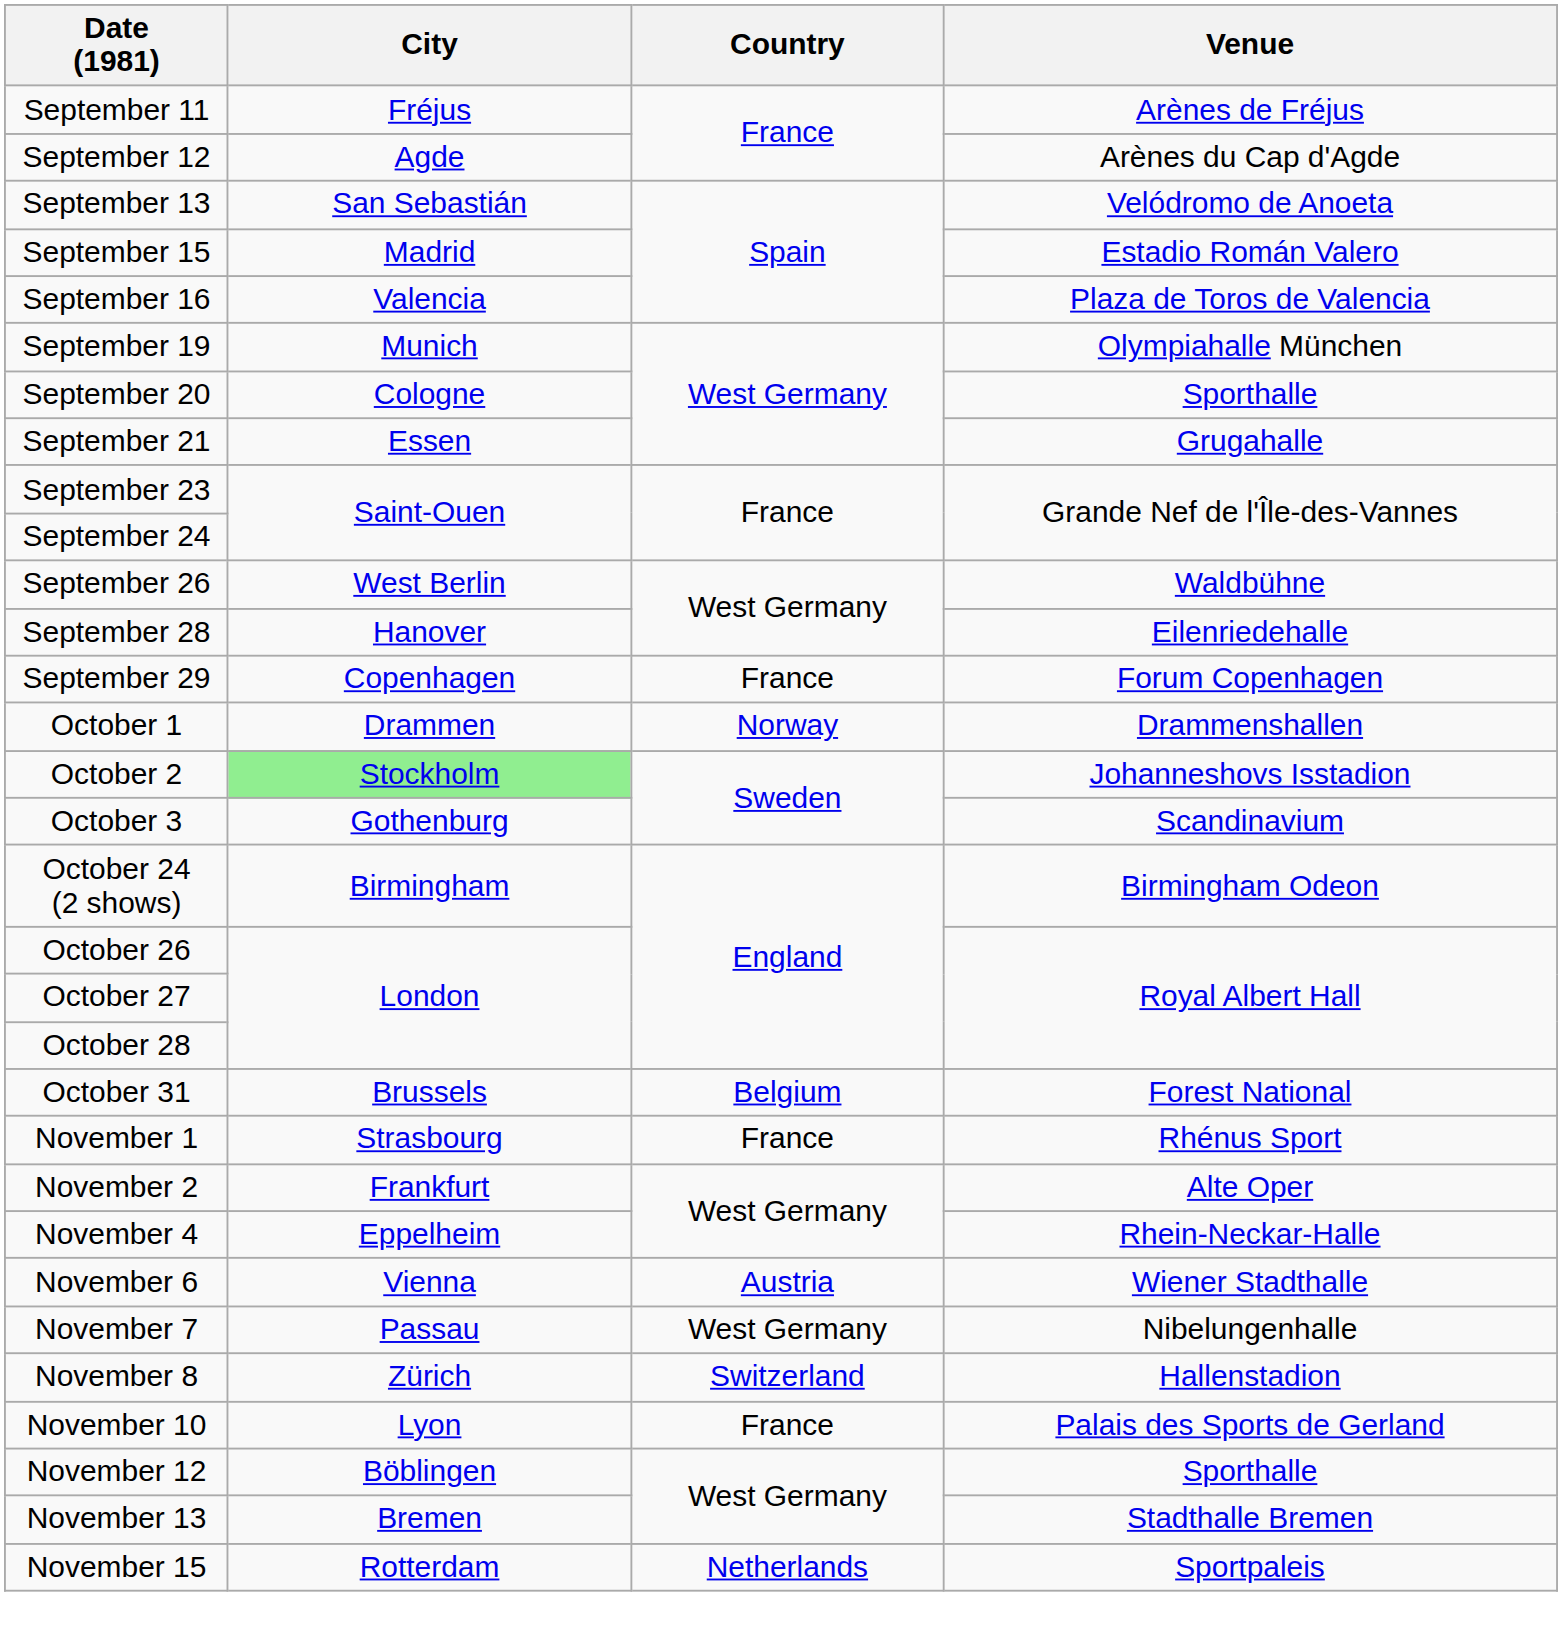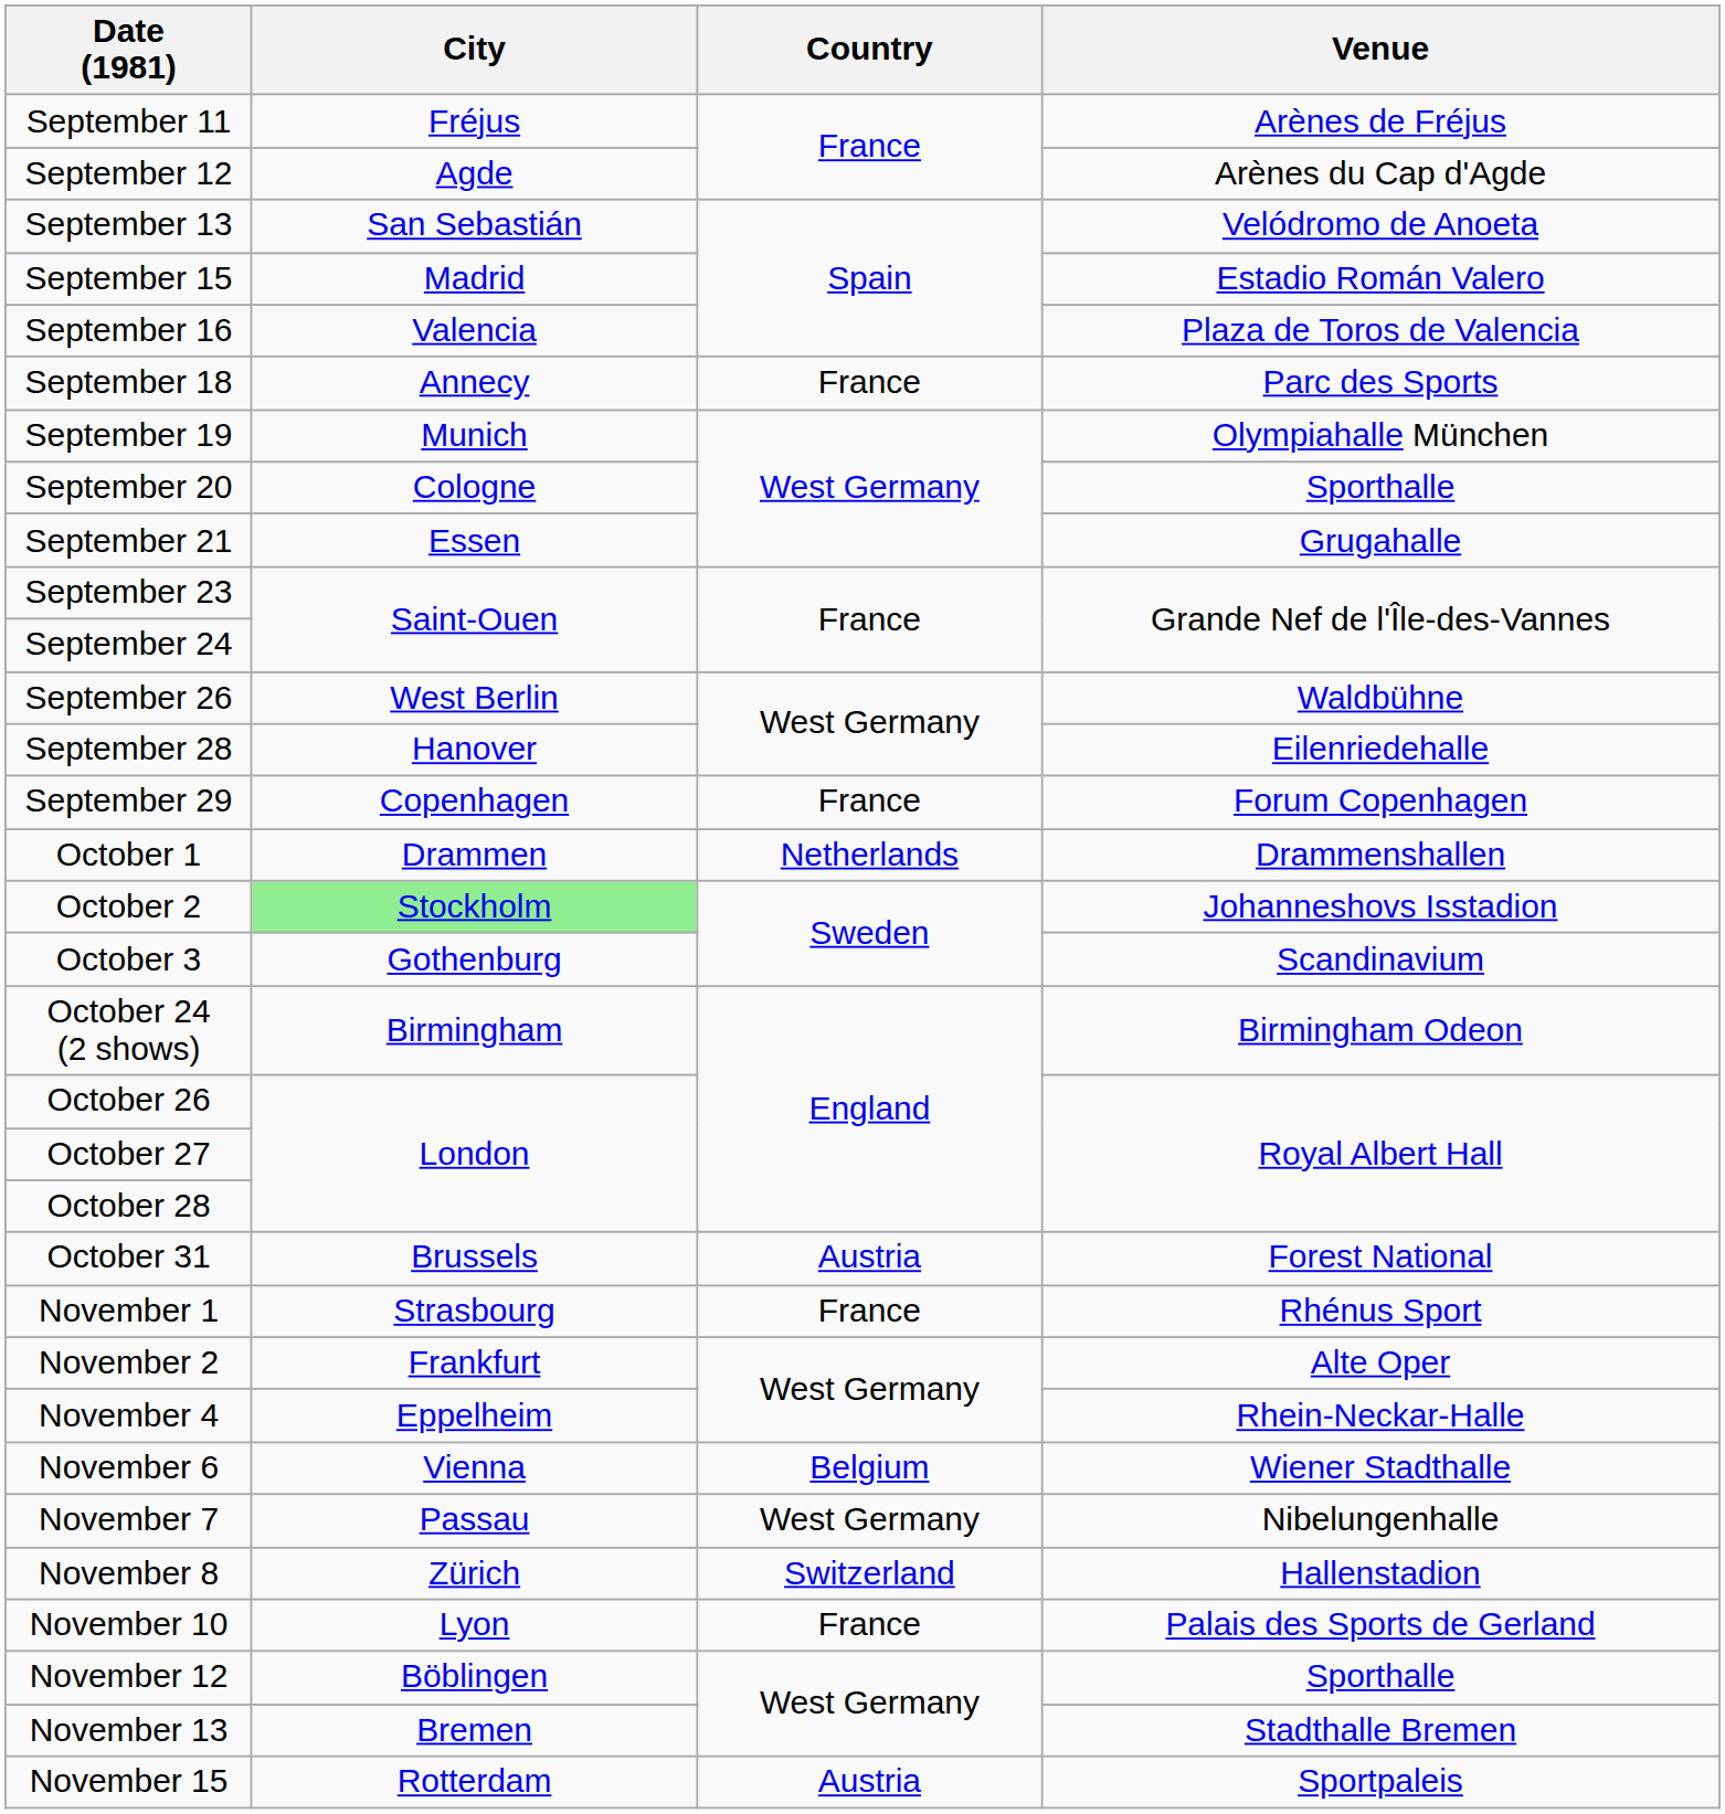 <table class="wikitable sortable plainrowheaders" style="text-align:center;">
 <tr>
 <th scope="col" style="width:7em;">Date<br>(1981)</th>
 <th scope="col" style="width:13em;">City</th>
 <th scope="col" style="width:10em;">Country</th>
 <th scope="col" style="width:20em;">Venue</th>
 </tr>
 <tr>
 <td>September 11</td>
 <td><a href='#'>Fréjus</a></td>
 <td rowspan="2"><a href='#'>France</a></td>
 <td><a href='#'>Arènes de Fréjus</a></td>
 </tr>
 <tr>
 <td>September 12</td>
 <td><a href='#'>Agde</a></td>
 <td>Arènes du Cap d'Agde</td>
 </tr>
 <tr>
 <td>September 13</td>
 <td><a href='#'>San Sebastián</a></td>
 <td rowspan="3"><a href='#'>Spain</a></td>
 <td><a href='#'>Velódromo de Anoeta</a></td>
 </tr>
 <tr>
 <td>September 15</td>
 <td><a href='#'>Madrid</a></td>
 <td><a href='#'>Estadio Román Valero</a></td>
 </tr>
 <tr>
 <td>September 16</td>
 <td><a href='#'>Valencia</a></td>
 <td><a href='#'>Plaza de Toros de Valencia</a></td>
+</tr>
+<tr>
+<td>September 18</td>
+<td><a href='#'>Annecy</a></td>
+<td>France</td>
+<td><a href='#'>Parc des Sports</a></td>
 </tr>
 <tr>
 <td>September 19</td>
 <td><a href='#'>Munich</a></td>
 <td rowspan="3"><a href='#'>West Germany</a></td>
 <td><a href='#'>Olympiahalle</a> München</td>
 </tr>
 <tr>
 <td>September 20</td>
 <td><a href='#'>Cologne</a></td>
 <td><a href='#'>Sporthalle</a></td>
 </tr>
 <tr>
 <td>September 21</td>
 <td><a href='#'>Essen</a></td>
 <td><a href='#'>Grugahalle</a></td>
 </tr>
 <tr>
 <td>September 23</td>
 <td rowspan="2"><a href='#'>Saint-Ouen</a></td>
 <td rowspan="2">France</td>
 <td rowspan="2">Grande Nef de l'Île-des-Vannes</td>
 </tr>
 <tr>
 <td>September 24</td>
 </tr>
 <tr>
 <td>September 26</td>
 <td><a href='#'>West Berlin</a></td>
 <td rowspan="2">West Germany</td>
 <td><a href='#'>Waldbühne</a></td>
 </tr>
 <tr>
 <td>September 28</td>
 <td><a href='#'>Hanover</a></td>
 <td><a href='#'>Eilenriedehalle</a></td>
 </tr>
 <tr>
 <td>September 29</td>
 <td><a href='#'>Copenhagen</a></td>
 <td>France</td>
 <td><a href='#'>Forum Copenhagen</a></td>
 </tr>
 <tr>
 <td>October 1</td>
 <td><a href='#'>Drammen</a></td>
-<td><a href='#'>Norway</a></td>
+<td><a href='#'>Netherlands</a></td>
 <td><a href='#'>Drammenshallen</a></td>
 </tr>
 <tr>
 <td>October 2</td>
 <td style="background: lightgreen;"><a href='#'>Stockholm</a></td>
 <td rowspan="2"><a href='#'>Sweden</a></td>
 <td><a href='#'>Johanneshovs Isstadion</a></td>
 </tr>
 <tr>
 <td>October 3</td>
 <td><a href='#'>Gothenburg</a></td>
 <td><a href='#'>Scandinavium</a></td>
 </tr>
 <tr>
 <td>October 24<br>(2 shows)</td>
 <td><a href='#'>Birmingham</a></td>
 <td rowspan="4"><a href='#'>England</a></td>
 <td><a href='#'>Birmingham Odeon</a></td>
 </tr>
 <tr>
 <td>October 26</td>
 <td rowspan="3"><a href='#'>London</a></td>
 <td rowspan="3"><a href='#'>Royal Albert Hall</a></td>
 </tr>
 <tr>
 <td>October 27</td>
 </tr>
 <tr>
 <td>October 28</td>
 </tr>
 <tr>
 <td>October 31</td>
 <td><a href='#'>Brussels</a></td>
-<td><a href='#'>Belgium</a></td>
+<td><a href='#'>Austria</a></td>
 <td><a href='#'>Forest National</a></td>
 </tr>
 <tr>
 <td>November 1</td>
 <td><a href='#'>Strasbourg</a></td>
 <td>France</td>
 <td><a href='#'>Rhénus Sport</a></td>
 </tr>
 <tr>
 <td>November 2</td>
 <td><a href='#'>Frankfurt</a></td>
 <td rowspan="2">West Germany</td>
 <td><a href='#'>Alte Oper</a></td>
 </tr>
 <tr>
 <td>November 4</td>
 <td><a href='#'>Eppelheim</a></td>
 <td><a href='#'>Rhein-Neckar-Halle</a></td>
 </tr>
 <tr>
 <td>November 6</td>
 <td><a href='#'>Vienna</a></td>
-<td><a href='#'>Austria</a></td>
+<td><a href='#'>Belgium</a></td>
 <td><a href='#'>Wiener Stadthalle</a></td>
 </tr>
 <tr>
 <td>November 7</td>
 <td><a href='#'>Passau</a></td>
 <td>West Germany</td>
 <td>Nibelungenhalle</td>
 </tr>
 <tr>
 <td>November 8</td>
 <td><a href='#'>Zürich</a></td>
 <td><a href='#'>Switzerland</a></td>
 <td><a href='#'>Hallenstadion</a></td>
 </tr>
 <tr>
 <td>November 10</td>
 <td><a href='#'>Lyon</a></td>
 <td>France</td>
 <td><a href='#'>Palais des Sports de Gerland</a></td>
 </tr>
 <tr>
 <td>November 12</td>
 <td><a href='#'>Böblingen</a></td>
 <td rowspan="2">West Germany</td>
 <td><a href='#'>Sporthalle</a></td>
 </tr>
 <tr>
 <td>November 13</td>
 <td><a href='#'>Bremen</a></td>
 <td><a href='#'>Stadthalle Bremen</a></td>
 </tr>
 <tr>
 <td>November 15</td>
 <td><a href='#'>Rotterdam</a></td>
-<td><a href='#'>Netherlands</a></td>
+<td><a href='#'>Austria</a></td>
 <td><a href='#'>Sportpaleis</a></td>
 </tr>
 </table>
